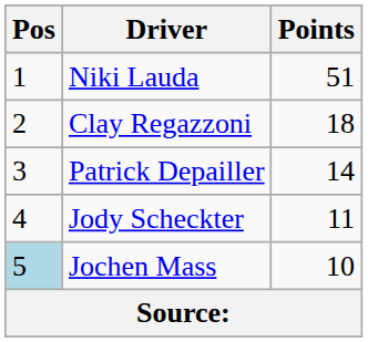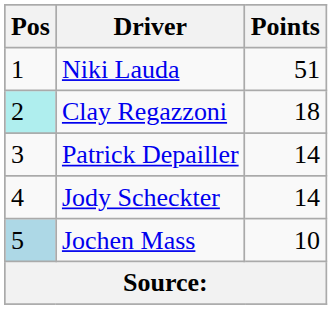 <table class="wikitable" style="font-size: 95%;">
 <tr>
 <th>Pos</th>
 <th>Driver</th>
 <th>Points</th>
 </tr>
 <tr>
 <td>1</td>
 <td> <a href='#'>Niki Lauda</a></td>
 <td align="right">51</td>
 </tr>
 <tr>
-<td>2</td>
+<td style="background: paleturquoise;">2</td>
 <td> <a href='#'>Clay Regazzoni</a></td>
 <td align="right">18</td>
 </tr>
 <tr>
 <td>3</td>
 <td> <a href='#'>Patrick Depailler</a></td>
 <td align="right">14</td>
 </tr>
 <tr>
 <td>4</td>
 <td> <a href='#'>Jody Scheckter</a></td>
-<td align="right">11</td>
+<td align="right">14</td>
 </tr>
 <tr>
 <td style="background: lightblue;">5</td>
 <td> <a href='#'>Jochen Mass</a></td>
 <td align="right">10</td>
 </tr>
 <tr>
 <th colspan=4>Source:</th>
 </tr>
 </table>
